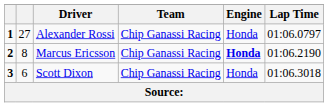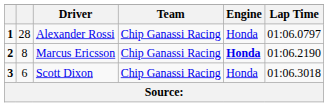 <table class="wikitable" style="font-size:95%;">
 <tr>
 </tr>
 <tr>
 <th></th>
 <th></th>
 <th>Driver</th>
 <th>Team</th>
 <th>Engine</th>
 <th>Lap Time</th>
 </tr>
 <tr>
 <td style="text-align:center;"><strong>1</strong></td>
-<td style="text-align:center;">27</td>
+<td style="text-align:center;">28</td>
 <td> <a href='#'>Alexander Rossi</a></td>
 <td><a href='#'>Chip Ganassi Racing</a></td>
 <td><a href='#'>Honda</a></td>
 <td>01:06.0797</td>
 </tr>
 <tr>
 <td style="text-align:center;"><strong>2</strong></td>
 <td style="text-align:center;">8</td>
 <td> <a href='#'>Marcus Ericsson</a></td>
 <td><a href='#'>Chip Ganassi Racing</a></td>
 <td><strong><a href='#'>Honda</a></strong></td>
 <td>01:06.2190</td>
 </tr>
 <tr>
 <td style="text-align:center;"><strong>3</strong></td>
 <td style="text-align:center;">6</td>
 <td> <a href='#'>Scott Dixon</a></td>
 <td><a href='#'>Chip Ganassi Racing</a></td>
 <td><a href='#'>Honda</a></td>
 <td>01:06.3018</td>
 </tr>
 <tr>
 <th colspan=6>Source:</th>
 </tr>
 </table>
